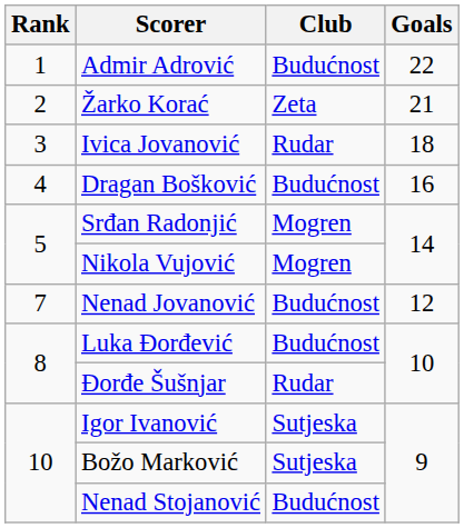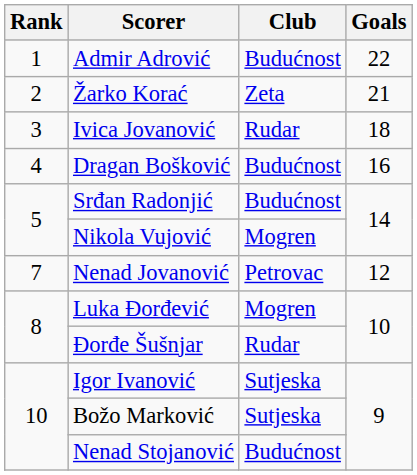 <table class="wikitable">
 <tr>
 <th>Rank</th>
 <th>Scorer</th>
 <th>Club</th>
 <th>Goals</th>
 </tr>
 <tr>
 <td rowspan="1" align="center">1</td>
 <td> <a href='#'>Admir Adrović</a></td>
 <td><a href='#'>Budućnost</a></td>
 <td align="center">22</td>
 </tr>
 <tr>
 <td rowspan="1" align="center">2</td>
 <td> <a href='#'>Žarko Korać</a></td>
 <td><a href='#'>Zeta</a></td>
 <td align="center">21</td>
 </tr>
 <tr>
 <td rowspan="1" align="center">3</td>
 <td> <a href='#'>Ivica Jovanović</a></td>
 <td><a href='#'>Rudar</a></td>
 <td align="center">18</td>
 </tr>
 <tr>
 <td rowspan="1" align="center">4</td>
 <td> <a href='#'>Dragan Bošković</a></td>
 <td><a href='#'>Budućnost</a></td>
 <td align="center">16</td>
 </tr>
 <tr>
 <td rowspan="2" align="center">5</td>
 <td> <a href='#'>Srđan Radonjić</a></td>
-<td><a href='#'>Mogren</a></td>
+<td><a href='#'>Budućnost</a></td>
 <td rowspan="2" align="center">14</td>
 </tr>
 <tr>
 <td> <a href='#'>Nikola Vujović</a></td>
 <td><a href='#'>Mogren</a></td>
 </tr>
 <tr>
 <td rowspan="1" align="center">7</td>
 <td> <a href='#'>Nenad Jovanović</a></td>
-<td><a href='#'>Budućnost</a></td>
+<td><a href='#'>Petrovac</a></td>
 <td align="center">12</td>
 </tr>
 <tr>
 <td rowspan="2" align="center">8</td>
 <td> <a href='#'>Luka Đorđević</a></td>
-<td><a href='#'>Budućnost</a></td>
+<td><a href='#'>Mogren</a></td>
 <td rowspan="2" align="center">10</td>
 </tr>
 <tr>
 <td> <a href='#'>Đorđe Šušnjar</a></td>
 <td><a href='#'>Rudar</a></td>
 </tr>
 <tr>
 <td rowspan="3" align="center">10</td>
 <td> <a href='#'>Igor Ivanović</a></td>
 <td><a href='#'>Sutjeska</a></td>
 <td rowspan="3" align="center">9</td>
 </tr>
 <tr>
 <td> Božo Marković</td>
 <td><a href='#'>Sutjeska</a></td>
 </tr>
 <tr>
 <td> <a href='#'>Nenad Stojanović</a></td>
 <td><a href='#'>Budućnost</a></td>
 </tr>
 </table>
